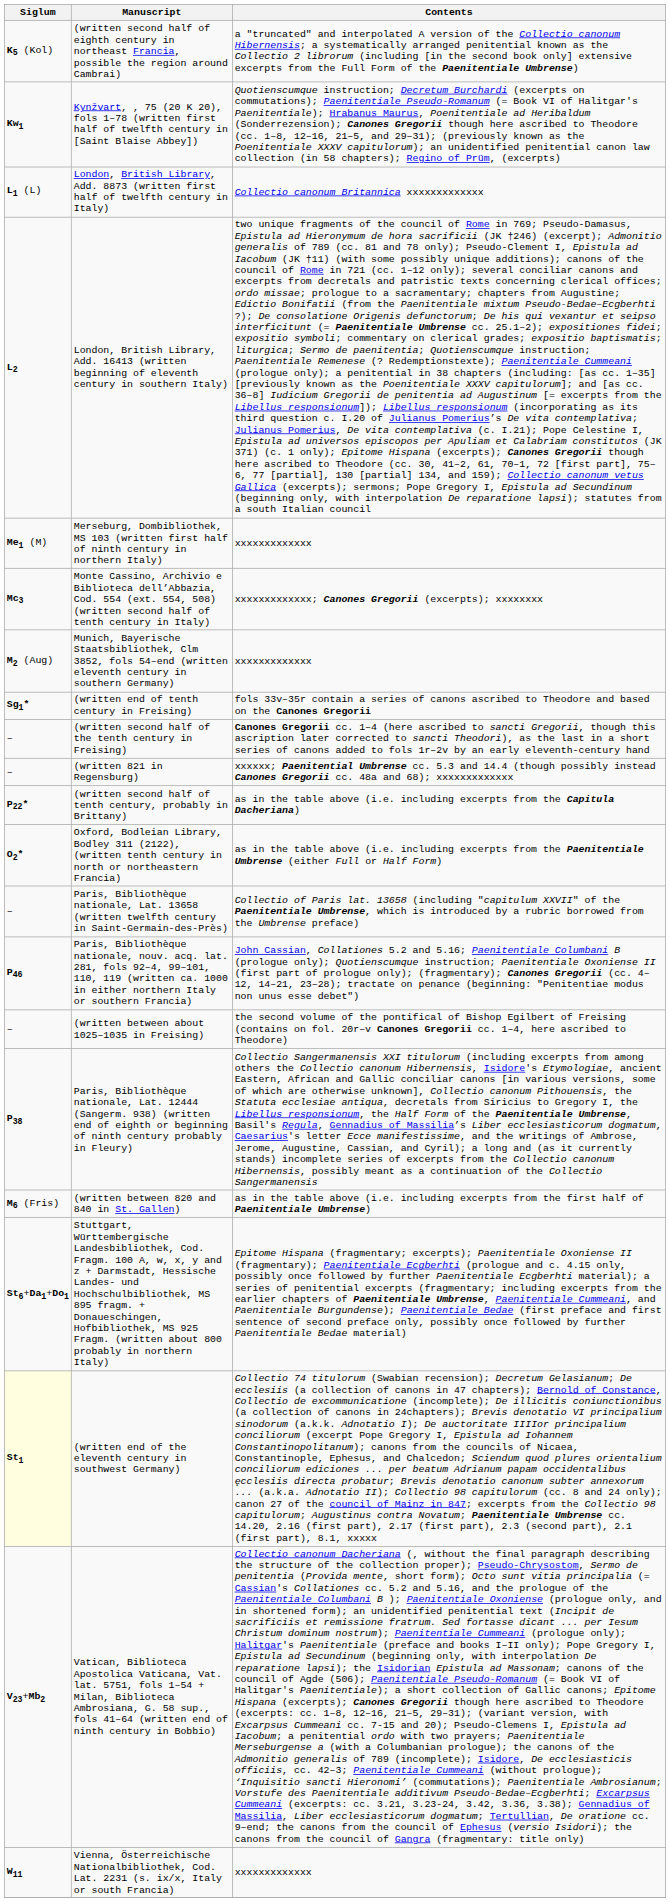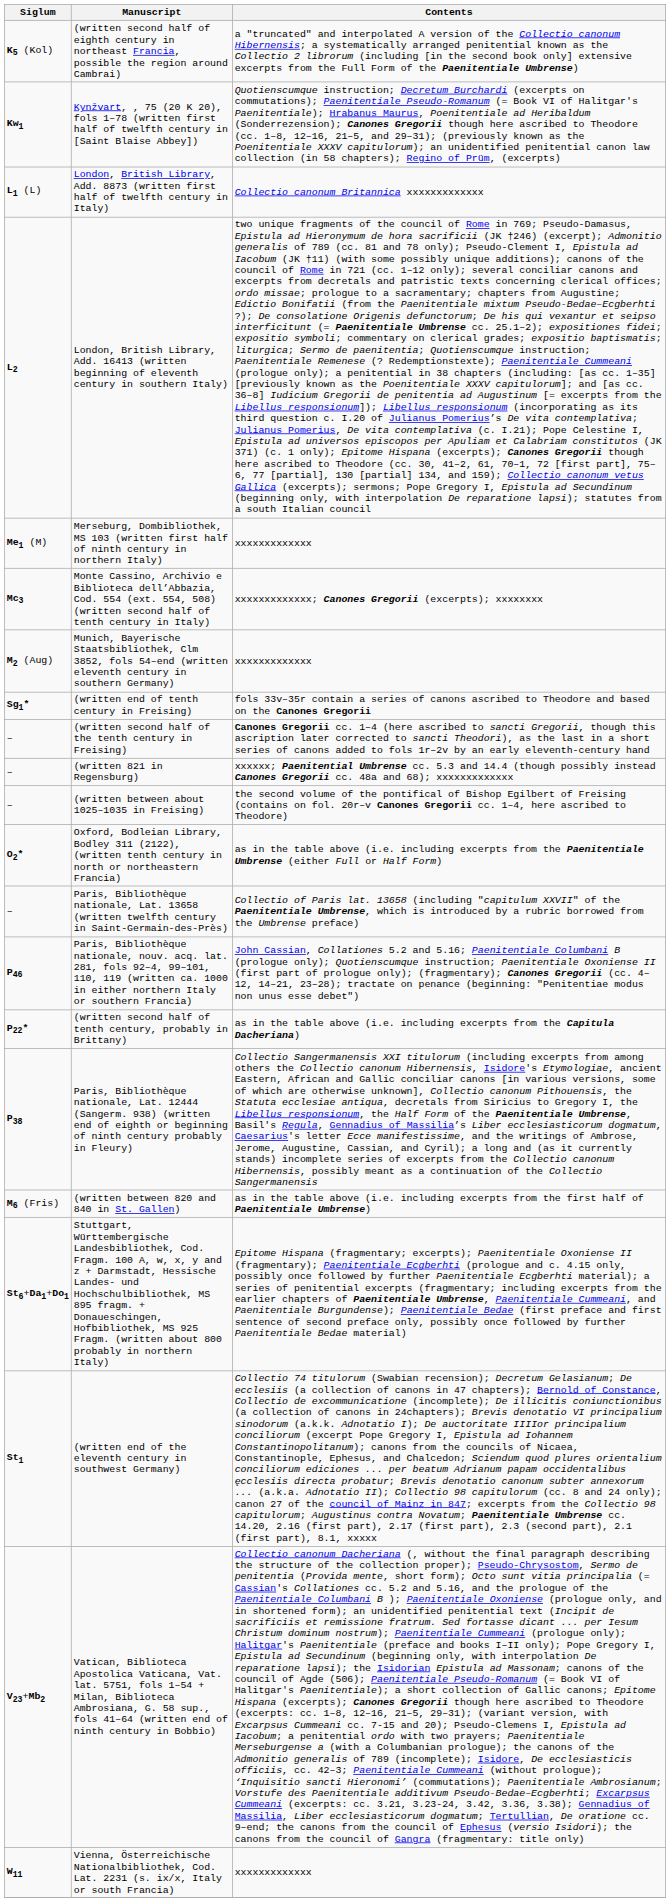 <table class="wikitable">
 <tr>
 <th>Siglum</th>
 <th>Manuscript</th>
 <th>Contents</th>
 </tr>
 <tr>
 <td><strong>K<sub>5</sub></strong> (Kol)</td>
 <td> (written second half of eighth century in northeast <a href='#'>Francia</a>, possible the region around Cambrai)</td>
 <td>a "truncated" and interpolated A version of the <em><a href='#'>Collectio canonum Hibernensis</a></em>; a systematically arranged penitential known as the <em>Collectio 2 librorum</em> (including [in the second book only] extensive excerpts from the Full Form of the <strong><em>Paenitentiale Umbrense</em></strong>)</td>
 </tr>
 <tr>
 <td><strong>Kw<sub>1</sub></strong></td>
 <td><a href='#'>Kynžvart</a>, , 75 (20 K 20), fols 1–78 (written first half of twelfth century in [Saint Blaise Abbey])</td>
 <td><em>Quotienscumque</em> instruction; <a href='#'><em>Decretum Burchardi</em></a> (excerpts on commutations); <em><a href='#'>Paenitentiale Pseudo-Romanum</a></em> (= Book VI of Halitgar's <em>Paenitentiale</em>); <a href='#'>Hrabanus Maurus</a>, <em>Poenitentiale ad Heribaldum</em> (Sonderrezension); <strong><em>Canones Gregorii</em></strong> though here ascribed to Theodore (cc. 1–8, 12–16, 21–5, and 29–31);  (previously known as the <em>Poenitentiale XXXV capitulorum</em>); an unidentified penitential canon law collection (in 58 chapters); <a href='#'>Regino of Prüm</a>,  (excerpts)</td>
 </tr>
 <tr>
 <td><strong>L<sub>1</sub></strong> (L)</td>
 <td><a href='#'>London</a>, <a href='#'>British Library</a>, Add. 8873 (written first half of twelfth century in Italy)</td>
 <td><em><a href='#'>Collectio canonum Britannica</a></em> xxxxxxxxxxxxx</td>
 </tr>
 <tr>
 <td><strong>L<sub>2</sub></strong></td>
 <td>London, British Library, Add. 16413 (written beginning of eleventh century in southern Italy)</td>
 <td>two unique fragments of the council of <a href='#'>Rome</a> in 769; Pseudo-Damasus, <em>Epistula ad Hieronymum de hora sacrificii</em> (JK †246) (excerpt); <em>Admonitio generalis</em> of 789 (cc. 81 and 78 only); Pseudo-Clement I, <em>Epistula ad Iacobum</em> (JK †11) (with some possibly unique additions); canons of the council of <a href='#'>Rome</a> in 721 (cc. 1–12 only); several conciliar canons and excerpts from decretals and patristic texts concerning clerical offices; <em>ordo missae</em>; prologue to a sacramentary; chapters from Augustine; <em>Edictio Bonifatii</em> (from the <em>Paenitentiale mixtum Pseudo-Bedae–Ecgberhti</em> ?); <em>De consolatione Origenis defunctorum</em>; <em>De his qui vexantur et seipso interficitunt</em> (= <strong><em>Paenitentiale Umbrense</em></strong> cc. 25.1–2); <em>expositiones fidei</em>; <em>expositio symboli</em>; commentary on clerical grades; <em>expositio baptismatis</em>; <em>liturgica</em>; <em>Sermo de paenitentia</em>; <em>Quotienscumque</em> instruction; <em>Paenitentiale Remenese</em> (? Redemptionstexte); <em><a href='#'>Paenitentiale Cummeani</a></em> (prologue only); a penitential in 38 chapters (including: [as cc. 1–35]  [previously known as the <em>Poenitentiale XXXV capitulorum</em>]; and [as cc. 36–8] <em>Iudicium Gregorii de penitentia ad Augustinum</em> [= excerpts from the <em><a href='#'>Libellus responsionum</a></em>]); <em><a href='#'>Libellus responsionum</a></em> (incorporating as its third question c. I.20 of <a href='#'>Julianus Pomerius</a>’s <em>De vita contemplativa</em>; <a href='#'>Julianus Pomerius</a>, <em>De vita contemplativa</em> (c. I.21); Pope Celestine I, <em>Epistula ad universos episcopos per Apuliam et Calabriam constitutos</em> (JK 371) (c. 1 only); <em>Epitome Hispana</em> (excerpts); <strong><em>Canones Gregorii</em></strong> though here ascribed to Theodore (cc. 30, 41–2, 61, 70–1, 72 [first part], 75–6, 77 [partial], 130 [partial] 134, and 159); <em><a href='#'>Collectio canonum vetus Gallica</a></em> (excerpts); sermons; Pope Gregory I, <em>Epistula ad Secundinum</em> (beginning only, with interpolation <em>De reparatione lapsi</em>); statutes from a south Italian council</td>
 </tr>
 <tr>
 <td><strong>Me<sub>1</sub></strong> (M)</td>
 <td>Merseburg, Dombibliothek, MS 103 (written first half of ninth century in northern Italy)</td>
 <td>xxxxxxxxxxxxx</td>
 </tr>
 <tr>
 <td><strong>Mc<sub>3</sub></strong></td>
 <td>Monte Cassino, Archivio e Biblioteca dell’Abbazia, Cod. 554 (ext. 554, 508) (written second half of tenth century in Italy)</td>
 <td>xxxxxxxxxxxxx; <strong><em>Canones Gregorii</em></strong> (excerpts); xxxxxxxx</td>
 </tr>
 <tr>
 <td><strong>M<sub>2</sub></strong> (Aug)</td>
 <td>Munich, Bayerische Staatsbibliothek, Clm 3852, fols 54–end (written eleventh century in southern Germany)</td>
 <td>xxxxxxxxxxxxx</td>
 </tr>
 <tr>
 <td><strong>Sg<sub>1</sub>*</strong></td>
 <td> (written end of tenth century in Freising)</td>
 <td>fols 33v–35r contain a series of canons ascribed to Theodore and based on the <strong>Canones Gregorii</strong></td>
 </tr>
 <tr>
 <td>–</td>
 <td> (written second half of the tenth century in Freising)</td>
 <td><strong>Canones Gregorii</strong> cc. 1–4 (here ascribed to <em>sancti Gregorii</em>, though this ascription later corrected to <em>sancti Theodori</em>), as the last in a short series of canons added to fols 1r–2v by an early eleventh-century hand</td>
 </tr>
 <tr>
 <td>–</td>
 <td> (written 821 in Regensburg)</td>
 <td>xxxxxx; <strong><em>Paenitential Umbrense</em></strong> cc. 5.3 and 14.4 (though possibly instead <strong><em>Canones Gregorii</em></strong> cc. 48a and 68); xxxxxxxxxxxxx</td>
 </tr>
 <tr>
-<td><strong>P<sub>22</sub>*</strong></td>
-<td> (written second half of tenth century, probably in Brittany)</td>
-<td>as in the table above (i.e. including excerpts from the <strong><em>Capitula Dacheriana</em></strong>)</td>
+<td>–</td>
+<td> (written between about 1025–1035 in Freising)</td>
+<td>the second volume of the pontifical of Bishop Egilbert of Freising (contains on fol. 20r–v <strong>Canones Gregorii</strong> cc. 1–4, here ascribed to Theodore)</td>
 </tr>
 <tr>
 <td><strong>O<sub>2</sub>*</strong></td>
 <td>Oxford, Bodleian Library, Bodley 311 (2122), (written tenth century in north or northeastern Francia)</td>
 <td>as in the table above (i.e. including excerpts from the <strong><em>Paenitentiale Umbrense</em></strong> (either <em>Full</em> or <em>Half Form</em>)</td>
 </tr>
 <tr>
 <td>–</td>
 <td>Paris, Bibliothèque nationale, Lat. 13658 (written twelfth century in Saint-Germain-des-Près)</td>
 <td><em>Collectio of Paris lat. 13658</em> (including "<em>capitulum XXVII</em>" of the <strong><em>Paenitentiale Umbrense</em></strong>, which is introduced by a rubric borrowed from the <em>Umbrense</em> preface)</td>
 </tr>
 <tr>
 <td><strong>P<sub>46</sub></strong></td>
 <td>Paris, Bibliothèque nationale, nouv. acq. lat. 281, fols 92–4, 99–101, 110, 119 (written ca. 1000 in either northern Italy or southern Francia)</td>
 <td><a href='#'>John Cassian</a>, <em>Collationes</em> 5.2 and 5.16; <em><a href='#'>Paenitentiale Columbani</a> B</em> (prologue only); <em>Quotienscumque</em> instruction; <em>Paenitentiale Oxoniense II</em> (first part of prologue only);  (fragmentary); <strong><em>Canones Gregorii</em></strong> (cc. 4–12, 14–21, 23–28); tractate on penance (beginning: "Penitentiae modus non unus esse debet")</td>
 </tr>
 <tr>
-<td>–</td>
-<td> (written between about 1025–1035 in Freising)</td>
-<td>the second volume of the pontifical of Bishop Egilbert of Freising (contains on fol. 20r–v <strong>Canones Gregorii</strong> cc. 1–4, here ascribed to Theodore)</td>
+<td><strong>P<sub>22</sub>*</strong></td>
+<td> (written second half of tenth century, probably in Brittany)</td>
+<td>as in the table above (i.e. including excerpts from the <strong><em>Capitula Dacheriana</em></strong>)</td>
 </tr>
 <tr>
 <td><strong>P<sub>38</sub></strong></td>
 <td>Paris, Bibliothèque nationale, Lat. 12444 (Sangerm. 938) (written end of eighth or beginning of ninth century probably in Fleury)</td>
 <td><em>Collectio Sangermanensis XXI titulorum</em> (including excerpts from among others the <em>Collectio canonum Hibernensis</em>, <a href='#'>Isidore</a>'s <em>Etymologiae</em>, ancient Eastern, African and Gallic conciliar canons [in various versions, some of which are otherwise unknown], <em>Collectio canonum Pithouensis</em>, the <em>Statuta ecclesiae antiqua</em>, decretals from Siricius to Gregory I, the <em><a href='#'>Libellus responsionum</a></em>, the <em>Half Form</em> of the <strong><em>Paenitentiale Umbrense</em></strong>, Basil's <em><a href='#'>Regula</a></em>, <a href='#'>Gennadius of Massilia</a>’s <em>Liber ecclesiasticorum dogmatum</em>, <a href='#'>Caesarius</a>'s letter <em>Ecce manifestissime</em>, and the writings of Ambrose, Jerome, Augustine, Cassian, and Cyril); a long and (as it currently stands) incomplete series of excerpts from the <em>Collectio canonum Hibernensis</em>, possibly meant as a continuation of the <em>Collectio Sangermanensis</em></td>
 </tr>
 <tr>
 <td><strong>M<sub>6</sub></strong> (Fris)</td>
 <td> (written between 820 and 840 in <a href='#'>St. Gallen</a>)</td>
 <td>as in the table above (i.e. including excerpts from the first half of <strong><em>Paenitentiale Umbrense</em></strong>)</td>
 </tr>
 <tr>
 <td><strong>St<sub>6</sub></strong>+<strong>Da<sub>1</sub></strong>+<strong>Do<sub>1</sub></strong></td>
 <td>Stuttgart, Württembergische Landesbibliothek, Cod. Fragm. 100 A, w, x, y and z + Darmstadt, Hessische Landes- und Hochschulbibliothek, MS 895 fragm. + Donaueschingen, Hofbibliothek, MS 925 Fragm. (written about 800 probably in northern Italy)</td>
 <td><em>Epitome Hispana</em> (fragmentary; excerpts); <em>Paenitentiale Oxoniense II</em> (fragmentary); <em><a href='#'>Paenitentiale Ecgberhti</a></em> (prologue and c. 4.15 only, possibly once followed by further <em>Paenitentiale Ecgberhti</em> material); a series of penitential excerpts (fragmentary; including excerpts from the earlier chapters of <strong><em>Paenitentiale Umbrense</em></strong>, <em><a href='#'>Paenitentiale Cummeani</a></em>, and <em>Paenitentiale Burgundense</em>); <em><a href='#'>Paenitentiale Bedae</a></em> (first preface and first sentence of second preface only, possibly once followed by further <em>Paenitentiale Bedae</em> material)</td>
 </tr>
 <tr>
-<td style="background: lightyellow;"><strong>St<sub>1</sub></strong></td>
+<td><strong>St<sub>1</sub></strong></td>
 <td> (written end of the eleventh century in southwest Germany)</td>
 <td><em>Collectio 74 titulorum</em> (Swabian recension); <em>Decretum Gelasianum</em>; <em>De ecclesiis</em> (a collection of canons in 47 chapters); <a href='#'>Bernold of Constance</a>, <em>Collectio de excommunicatione</em> (incomplete); <em>De illicitis coniunctionibus</em> (a collection of canons in 24chapters); <em>Brevis denotatio VI principalium sinodorum</em> (a.k.k. <em>Adnotatio I</em>); <em>De auctoritate IIIIor principalium conciliorum</em> (excerpt Pope Gregory I, <em>Epistula ad Iohannem Constantinopolitanum</em>); canons from the councils of Nicaea, Constantinople, Ephesus, and Chalcedon; <em>Sciendum quod plures orientalium conciliorum ediciones ... per beatum Adrianum papam occidentalibus ęcclesiis directa probatur</em>; <em>Brevis denotatio canonum subter annexorum ...</em> (a.k.a. <em>Adnotatio II</em>); <em>Collectio 98 capitulorum</em> (cc. 8 and 24 only); canon 27 of the <a href='#'>council of Mainz in 847</a>; excerpts from the <em>Collectio 98 capitulorum</em>; <em>Augustinus contra Novatum</em>; <strong><em>Paenitentiale Umbrense</em></strong> cc. 14.20, 2.16 (first part), 2.17 (first part), 2.3 (second part), 2.1 (first part), 8.1, xxxxx</td>
 </tr>
 <tr>
 <td><strong>V<sub>23</sub></strong>+<strong>Mb<sub>2</sub></strong></td>
 <td>Vatican, Biblioteca Apostolica Vaticana, Vat. lat. 5751, fols 1–54 + Milan, Biblioteca Ambrosiana, G. 58 sup., fols 41–64 (written end of ninth century in Bobbio)</td>
 <td><em><a href='#'>Collectio canonum Dacheriana</a></em> (, without the final paragraph describing the structure of the collection proper); <a href='#'>Pseudo-Chrysostom</a>, <em>Sermo de penitentia</em> (<em>Provida mente</em>, short form); <em>Octo sunt vitia principalia</em> (= <a href='#'>Cassian</a>'s <em>Collationes</em> cc. 5.2 and 5.16, and the prologue of the <em><a href='#'>Paenitentiale Columbani</a> B</em> ); <em><a href='#'>Paenitentiale Oxoniense</a></em> (prologue only, and in shortened form); an unidentified penitential text (<em>Incipit de sacrificiis et remissione fratrum. Sed fortasse dicant ... per Iesum Christum dominum nostrum</em>); <em><a href='#'>Paenitentiale Cummeani</a></em> (prologue only); <a href='#'>Halitgar</a>'s <em>Paenitentiale</em> (preface and books I–II only); Pope Gregory I, <em>Epistula ad Secundinum</em> (beginning only, with interpolation <em>De reparatione lapsi</em>); the <a href='#'>Isidorian</a> <em>Epistula ad Massonam</em>; canons of the council of Agde (506); <em><a href='#'>Paenitentiale Pseudo-Romanum</a></em> (= Book VI of Halitgar's <em>Paenitentiale</em>); a short collection of Gallic canons; <em>Epitome Hispana</em> (excerpts); <strong><em>Canones Gregorii</em></strong> though here ascribed to Theodore (excerpts: cc. 1–8, 12–16, 21–5, 29–31);  (variant version, with <em>Excarpsus Cummeani</em> cc. 7-15 and 20); Pseudo-Clemens I, <em>Epistula ad Iacobum</em>; a penitential <em>ordo</em> with two prayers; <em>Paenitentiale Merseburgense a</em> (with a Columbanian prologue); the canons of the <em>Admonitio generalis</em> of 789 (incomplete); <a href='#'>Isidore</a>, <em>De ecclesiasticis officiis</em>, cc. 42–3; <em><a href='#'>Paenitentiale Cummeani</a></em> (without prologue); <em>‘Inquisitio sancti Hieronomi’</em> (commutations); <em>Paenitentiale Ambrosianum</em>; <em>Vorstufe des Paenitentiale additivum Pseudo-Bedae–Ecgberhti</em>; <em><a href='#'>Excarpsus Cummeani</a></em> (excerpts: cc. 3.21, 3.23-24, 3.42, 3.36, 3.38); <a href='#'>Gennadius of Massilia</a>, <em>Liber ecclesiasticorum dogmatum</em>; <a href='#'>Tertullian</a>, <em>De oratione</em> cc. 9–end; the canons from the council of <a href='#'>Ephesus</a> (<em>versio Isidori</em>); the canons from the council of <a href='#'>Gangra</a> (fragmentary: title only)</td>
 </tr>
 <tr>
 <td><strong>W<sub>11</sub></strong></td>
 <td>Vienna, Österreichische Nationalbibliothek, Cod. Lat. 2231 (s. ix/x, Italy or south Francia)</td>
 <td>xxxxxxxxxxxxx</td>
 </tr>
 <tr>
 </tr>
 </table>
